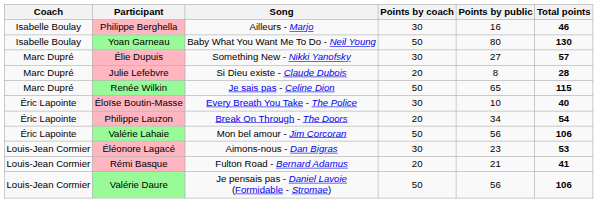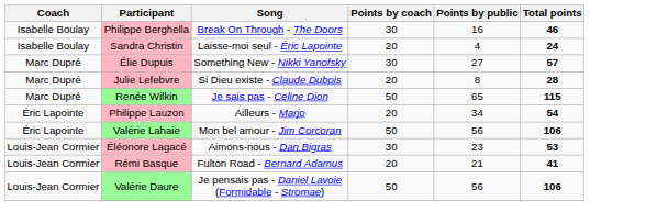 <table class="wikitable sortable" style="text-align: center; width: auto;">
 <tr>
 <th>Coach</th>
 <th colspan>Participant</th>
 <th>Song</th>
 <th>Points by coach</th>
 <th>Points by public</th>
 <th>Total points</th>
 </tr>
 <tr>
 <td>Isabelle Boulay</td>
 <td style="background:lightpink">Philippe Berghella</td>
-<td>Ailleurs - <em><a href='#'>Marjo</a></em></td>
+<td><a href='#'>Break On Through</a> - <em><a href='#'>The Doors</a></em></td>
 <td>30</td>
 <td>16</td>
 <td><strong>46</strong></td>
 </tr>
 <tr>
 <td>Isabelle Boulay</td>
-<td style="background:palegreen">Yoan Garneau</td>
-<td>Baby What You Want Me To Do - <em><a href='#'>Neil Young</a></em></td>
-<td>50</td>
-<td>80</td>
-<td><strong>130</strong></td>
+<td style="background:lightpink">Sandra Christin</td>
+<td>Laisse-moi seul - <em><a href='#'>Éric Lapointe</a></em></td>
+<td>20</td>
+<td>4</td>
+<td><strong>24</strong></td>
 </tr>
 <tr>
 <td>Marc Dupré</td>
 <td style="background:lightpink">Élie Dupuis</td>
 <td>Something New - <em><a href='#'>Nikki Yanofsky</a></em></td>
 <td>30</td>
 <td>27</td>
 <td><strong>57</strong></td>
 </tr>
 <tr>
 <td>Marc Dupré</td>
 <td style="background:lightpink">Julie Lefebvre</td>
 <td>Si Dieu existe - <em><a href='#'>Claude Dubois</a></em></td>
 <td>20</td>
 <td>8</td>
 <td><strong>28</strong></td>
 </tr>
 <tr>
 <td>Marc Dupré</td>
 <td style="background:palegreen">Renée Wilkin</td>
 <td><a href='#'>Je sais pas</a> - <em><a href='#'>Celine Dion</a></em></td>
 <td>50</td>
 <td>65</td>
 <td><strong>115</strong></td>
 </tr>
 <tr>
 <td>Éric Lapointe</td>
-<td style="background:lightpink">Éloïse Boutin-Masse</td>
-<td><a href='#'>Every Breath You Take</a> - <em><a href='#'>The Police</a></em></td>
-<td>30</td>
-<td>10</td>
-<td><strong>40</strong></td>
-</tr>
-<tr>
-<td>Éric Lapointe</td>
 <td style="background:lightpink">Philippe Lauzon</td>
-<td><a href='#'>Break On Through</a> - <em><a href='#'>The Doors</a></em></td>
+<td>Ailleurs - <em><a href='#'>Marjo</a></em></td>
 <td>20</td>
 <td>34</td>
 <td><strong>54</strong></td>
 </tr>
 <tr>
 <td>Éric Lapointe</td>
 <td style="background:palegreen">Valérie Lahaie</td>
 <td>Mon bel amour - <em><a href='#'>Jim Corcoran</a></em></td>
 <td>50</td>
 <td>56</td>
 <td><strong>106</strong></td>
 </tr>
 <tr>
 <td>Louis-Jean Cormier</td>
 <td style="background:lightpink">Éléonore Lagacé</td>
 <td>Aimons-nous - <em><a href='#'>Dan Bigras</a></em></td>
 <td>30</td>
 <td>23</td>
 <td><strong>53</strong></td>
 </tr>
 <tr>
 <td>Louis-Jean Cormier</td>
 <td style="background:lightpink">Rémi Basque</td>
 <td>Fulton Road - <em><a href='#'>Bernard Adamus</a></em></td>
 <td>20</td>
 <td>21</td>
 <td><strong>41</strong></td>
 </tr>
 <tr>
 <td>Louis-Jean Cormier</td>
 <td style="background:palegreen">Valérie Daure</td>
 <td>Je pensais pas - <em><a href='#'>Daniel Lavoie</a></em><br>(<a href='#'>Formidable</a> - <em><a href='#'>Stromae</a></em>)</td>
 <td>50</td>
 <td>56</td>
 <td><strong>106</strong></td>
 </tr>
 </table>
